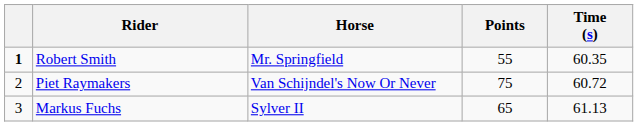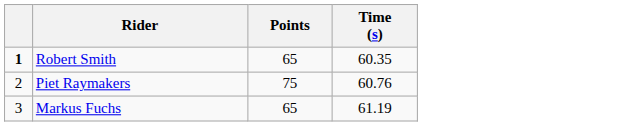 <table class="wikitable" style="font-size: 90%">
 <tr>
 <th width=20></th>
 <th width=200>Rider</th>
-<th width=200>Horse</th>
 <th width=75>Points</th>
 <th width=75>Time<br>(<a href='#'>s</a>)</th>
 </tr>
 <tr>
 <td align=center><strong>1</strong></td>
 <td> <a href='#'>Robert Smith</a></td>
-<td><a href='#'>Mr. Springfield</a></td>
-<td align=center>55</td>
+<td align=center>65</td>
 <td align=center>60.35</td>
 </tr>
 <tr>
 <td align=center>2</td>
 <td> <a href='#'>Piet Raymakers</a></td>
-<td><a href='#'>Van Schijndel's Now Or Never</a></td>
 <td align=center>75</td>
-<td align=center>60.72</td>
+<td align=center>60.76</td>
 </tr>
 <tr>
 <td align=center>3</td>
 <td> <a href='#'>Markus Fuchs</a></td>
-<td><a href='#'>Sylver II</a></td>
 <td align=center>65</td>
-<td align=center>61.13</td>
+<td align=center>61.19</td>
 </tr>
 </table>
